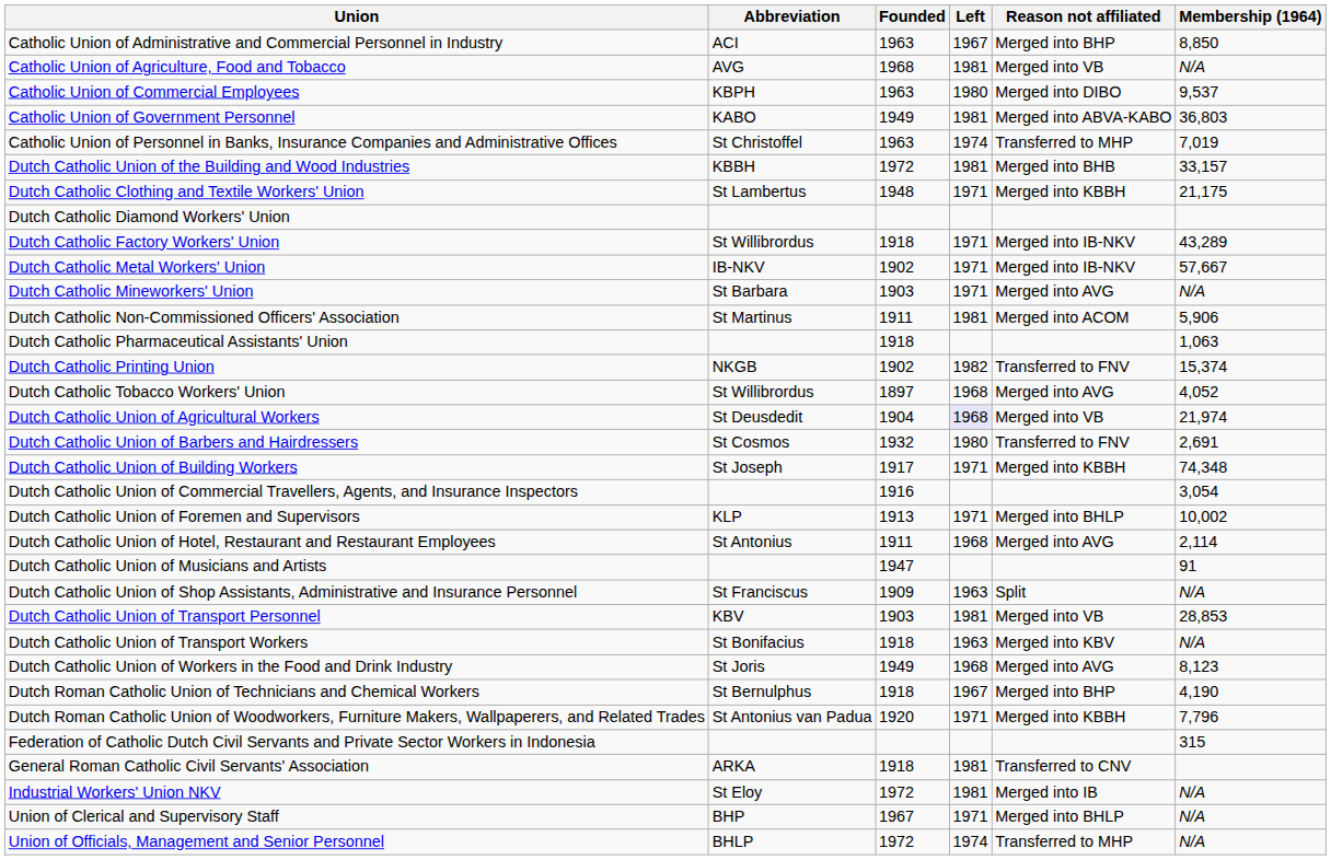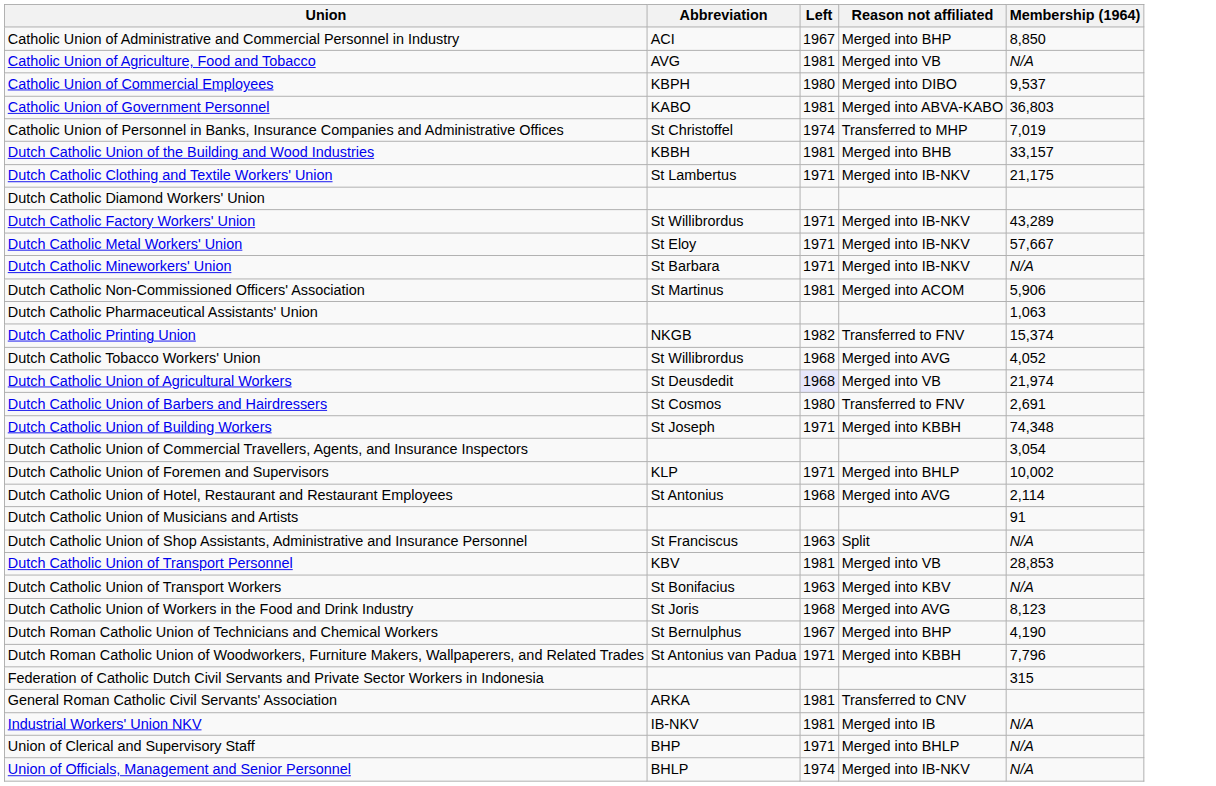 <table class="wikitable sortable">
 <tr>
 <th>Union</th>
 <th>Abbreviation</th>
-<th>Founded</th>
 <th>Left</th>
 <th>Reason not affiliated</th>
 <th>Membership (1964)</th>
 </tr>
 <tr>
 <td>Catholic Union of Administrative and Commercial Personnel in Industry</td>
 <td>ACI</td>
-<td>1963</td>
 <td>1967</td>
 <td>Merged into BHP</td>
 <td>8,850</td>
 </tr>
 <tr>
 <td><a href='#'>Catholic Union of Agriculture, Food and Tobacco</a></td>
 <td>AVG</td>
-<td>1968</td>
 <td>1981</td>
 <td>Merged into VB</td>
 <td><em>N/A</em></td>
 </tr>
 <tr>
 <td><a href='#'>Catholic Union of Commercial Employees</a></td>
 <td>KBPH</td>
-<td>1963</td>
 <td>1980</td>
 <td>Merged into DIBO</td>
 <td>9,537</td>
 </tr>
 <tr>
 <td><a href='#'>Catholic Union of Government Personnel</a></td>
 <td>KABO</td>
-<td>1949</td>
 <td>1981</td>
 <td>Merged into ABVA-KABO</td>
 <td>36,803</td>
 </tr>
 <tr>
 <td>Catholic Union of Personnel in Banks, Insurance Companies and Administrative Offices</td>
 <td>St Christoffel</td>
-<td>1963</td>
 <td>1974</td>
 <td>Transferred to MHP</td>
 <td>7,019</td>
 </tr>
 <tr>
 <td><a href='#'>Dutch Catholic Union of the Building and Wood Industries</a></td>
 <td>KBBH</td>
-<td>1972</td>
 <td>1981</td>
 <td>Merged into BHB</td>
 <td>33,157</td>
 </tr>
 <tr>
 <td><a href='#'>Dutch Catholic Clothing and Textile Workers' Union</a></td>
 <td>St Lambertus</td>
-<td>1948</td>
 <td>1971</td>
-<td>Merged into KBBH</td>
+<td>Merged into IB-NKV</td>
 <td>21,175</td>
 </tr>
 <tr>
 <td>Dutch Catholic Diamond Workers' Union</td>
 <td></td>
 <td></td>
 <td></td>
 <td></td>
-<td></td>
 </tr>
 <tr>
 <td><a href='#'>Dutch Catholic Factory Workers' Union</a></td>
 <td>St Willibrordus</td>
-<td>1918</td>
 <td>1971</td>
 <td>Merged into IB-NKV</td>
 <td>43,289</td>
 </tr>
 <tr>
 <td><a href='#'>Dutch Catholic Metal Workers' Union</a></td>
-<td>IB-NKV</td>
-<td>1902</td>
+<td>St Eloy</td>
 <td>1971</td>
 <td>Merged into IB-NKV</td>
 <td>57,667</td>
 </tr>
 <tr>
 <td><a href='#'>Dutch Catholic Mineworkers' Union</a></td>
 <td>St Barbara</td>
-<td>1903</td>
 <td>1971</td>
-<td>Merged into AVG</td>
+<td>Merged into IB-NKV</td>
 <td><em>N/A</em></td>
 </tr>
 <tr>
 <td>Dutch Catholic Non-Commissioned Officers' Association</td>
 <td>St Martinus</td>
-<td>1911</td>
 <td>1981</td>
 <td>Merged into ACOM</td>
 <td>5,906</td>
 </tr>
 <tr>
 <td>Dutch Catholic Pharmaceutical Assistants' Union</td>
 <td></td>
-<td>1918</td>
 <td></td>
 <td></td>
 <td>1,063</td>
 </tr>
 <tr>
 <td><a href='#'>Dutch Catholic Printing Union</a></td>
 <td>NKGB</td>
-<td>1902</td>
 <td>1982</td>
 <td>Transferred to FNV</td>
 <td>15,374</td>
 </tr>
 <tr>
 <td>Dutch Catholic Tobacco Workers' Union</td>
 <td>St Willibrordus</td>
-<td>1897</td>
 <td>1968</td>
 <td>Merged into AVG</td>
 <td>4,052</td>
 </tr>
 <tr>
 <td><a href='#'>Dutch Catholic Union of Agricultural Workers</a></td>
 <td>St Deusdedit</td>
-<td>1904</td>
 <td style="background: lavender;">1968</td>
 <td>Merged into VB</td>
 <td>21,974</td>
 </tr>
 <tr>
 <td><a href='#'>Dutch Catholic Union of Barbers and Hairdressers</a></td>
 <td>St Cosmos</td>
-<td>1932</td>
 <td>1980</td>
 <td>Transferred to FNV</td>
 <td>2,691</td>
 </tr>
 <tr>
 <td><a href='#'>Dutch Catholic Union of Building Workers</a></td>
 <td>St Joseph</td>
-<td>1917</td>
 <td>1971</td>
 <td>Merged into KBBH</td>
 <td>74,348</td>
 </tr>
 <tr>
 <td>Dutch Catholic Union of Commercial Travellers, Agents, and Insurance Inspectors</td>
 <td></td>
-<td>1916</td>
 <td></td>
 <td></td>
 <td>3,054</td>
 </tr>
 <tr>
 <td>Dutch Catholic Union of Foremen and Supervisors</td>
 <td>KLP</td>
-<td>1913</td>
 <td>1971</td>
 <td>Merged into BHLP</td>
 <td>10,002</td>
 </tr>
 <tr>
 <td>Dutch Catholic Union of Hotel, Restaurant and Restaurant Employees</td>
 <td>St Antonius</td>
-<td>1911</td>
 <td>1968</td>
 <td>Merged into AVG</td>
 <td>2,114</td>
 </tr>
 <tr>
 <td>Dutch Catholic Union of Musicians and Artists</td>
 <td></td>
-<td>1947</td>
 <td></td>
 <td></td>
 <td>91</td>
 </tr>
 <tr>
 <td>Dutch Catholic Union of Shop Assistants, Administrative and Insurance Personnel</td>
 <td>St Franciscus</td>
-<td>1909</td>
 <td>1963</td>
 <td>Split</td>
 <td><em>N/A</em></td>
 </tr>
 <tr>
 <td><a href='#'>Dutch Catholic Union of Transport Personnel</a></td>
 <td>KBV</td>
-<td>1903</td>
 <td>1981</td>
 <td>Merged into VB</td>
 <td>28,853</td>
 </tr>
 <tr>
 <td>Dutch Catholic Union of Transport Workers</td>
 <td>St Bonifacius</td>
-<td>1918</td>
 <td>1963</td>
 <td>Merged into KBV</td>
 <td><em>N/A</em></td>
 </tr>
 <tr>
 <td>Dutch Catholic Union of Workers in the Food and Drink Industry</td>
 <td>St Joris</td>
-<td>1949</td>
 <td>1968</td>
 <td>Merged into AVG</td>
 <td>8,123</td>
 </tr>
 <tr>
 <td>Dutch Roman Catholic Union of Technicians and Chemical Workers</td>
 <td>St Bernulphus</td>
-<td>1918</td>
 <td>1967</td>
 <td>Merged into BHP</td>
 <td>4,190</td>
 </tr>
 <tr>
 <td>Dutch Roman Catholic Union of Woodworkers, Furniture Makers, Wallpaperers, and Related Trades</td>
 <td>St Antonius van Padua</td>
-<td>1920</td>
 <td>1971</td>
 <td>Merged into KBBH</td>
 <td>7,796</td>
 </tr>
 <tr>
 <td>Federation of Catholic Dutch Civil Servants and Private Sector Workers in Indonesia</td>
 <td></td>
 <td></td>
 <td></td>
-<td></td>
 <td>315</td>
 </tr>
 <tr>
 <td>General Roman Catholic Civil Servants' Association</td>
 <td>ARKA</td>
-<td>1918</td>
 <td>1981</td>
 <td>Transferred to CNV</td>
 <td></td>
 </tr>
 <tr>
 <td><a href='#'>Industrial Workers' Union NKV</a></td>
-<td>St Eloy</td>
-<td>1972</td>
+<td>IB-NKV</td>
 <td>1981</td>
 <td>Merged into IB</td>
 <td><em>N/A</em></td>
 </tr>
 <tr>
 <td>Union of Clerical and Supervisory Staff</td>
 <td>BHP</td>
-<td>1967</td>
 <td>1971</td>
 <td>Merged into BHLP</td>
 <td><em>N/A</em></td>
 </tr>
 <tr>
 <td><a href='#'>Union of Officials, Management and Senior Personnel</a></td>
 <td>BHLP</td>
-<td>1972</td>
 <td>1974</td>
-<td>Transferred to MHP</td>
+<td>Merged into IB-NKV</td>
 <td><em>N/A</em></td>
 </tr>
 </table>
